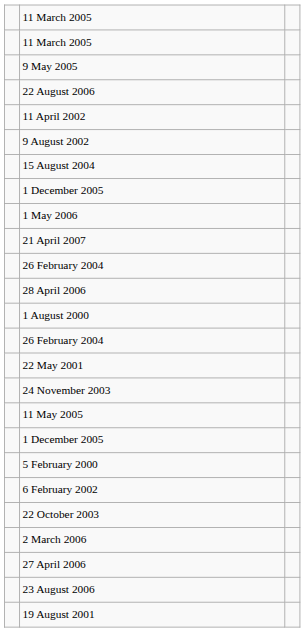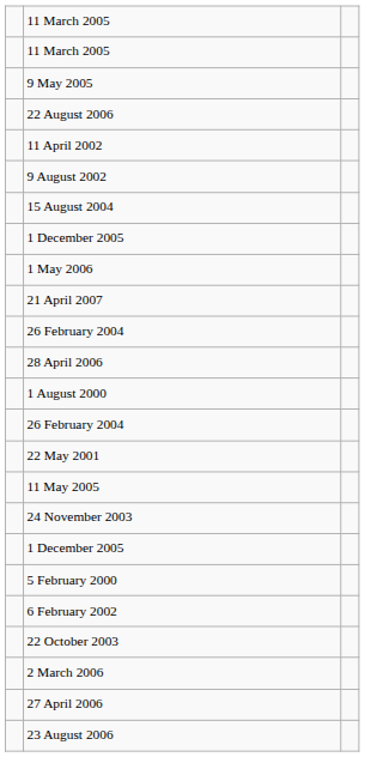 <table class="wikitable" style="font-size: 80%; float: left; width: 26em; margin-right: 1em; height: 700px">
 <tr>
 <td></td>
 <td>11 March 2005</td>
 <td></td>
 </tr>
 <tr>
 <td></td>
 <td>11 March 2005</td>
 <td></td>
 </tr>
 <tr>
 <td></td>
 <td>9 May 2005</td>
 <td></td>
 </tr>
 <tr>
 <td></td>
 <td>22 August 2006</td>
 <td></td>
 </tr>
 <tr>
 <td></td>
 <td>11 April 2002</td>
 <td></td>
 </tr>
 <tr>
 <td></td>
 <td>9 August 2002</td>
 <td></td>
 </tr>
 <tr>
 <td></td>
 <td>15 August 2004</td>
 <td></td>
 </tr>
 <tr>
 <td></td>
 <td>1 December 2005</td>
 <td></td>
 </tr>
 <tr>
 <td></td>
 <td>1 May 2006</td>
 <td></td>
 </tr>
 <tr>
 <td></td>
 <td>21 April 2007</td>
 <td></td>
 </tr>
 <tr>
 <td></td>
 <td>26 February 2004</td>
 <td></td>
 </tr>
 <tr>
 <td></td>
 <td>28 April 2006</td>
 <td></td>
 </tr>
 <tr>
 <td></td>
 <td>1 August 2000</td>
 <td></td>
 </tr>
 <tr>
 <td></td>
 <td>26 February 2004</td>
 <td></td>
 </tr>
 <tr>
 <td></td>
 <td>22 May 2001</td>
 <td></td>
 </tr>
 <tr>
 <td></td>
-<td>24 November 2003</td>
+<td>11 May 2005</td>
 <td></td>
 </tr>
 <tr>
 <td></td>
-<td>11 May 2005</td>
+<td>24 November 2003</td>
 <td></td>
 </tr>
 <tr>
 <td></td>
 <td>1 December 2005</td>
 <td></td>
 </tr>
 <tr>
 <td></td>
 <td>5 February 2000</td>
 <td></td>
 </tr>
 <tr>
 <td></td>
 <td>6 February 2002</td>
 <td></td>
 </tr>
 <tr>
 <td></td>
 <td>22 October 2003</td>
 <td></td>
 </tr>
 <tr>
 <td></td>
 <td>2 March 2006</td>
 <td></td>
 </tr>
 <tr>
 <td></td>
 <td>27 April 2006</td>
 <td></td>
 </tr>
 <tr>
 <td></td>
 <td>23 August 2006</td>
 <td></td>
 </tr>
-<tr>
-<td></td>
-<td>19 August 2001</td>
-<td></td>
-</tr>
 </table>
